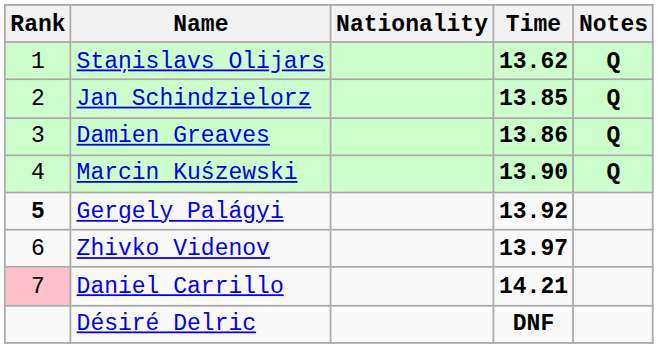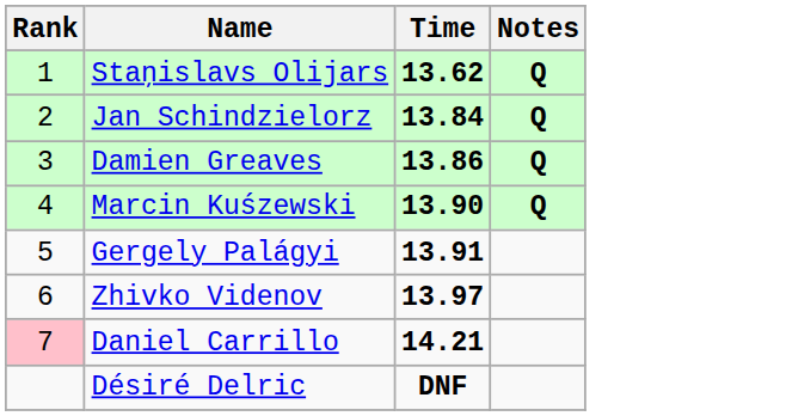 <table class="wikitable sortable" style="text-align:center">
 <tr>
 <th>Rank</th>
 <th>Name</th>
-<th>Nationality</th>
 <th>Time</th>
 <th>Notes</th>
 </tr>
 <tr bgcolor=ccffcc>
 <td>1</td>
 <td align=left><a href='#'>Staņislavs Olijars</a></td>
-<td align=left></td>
 <td><strong>13.62</strong></td>
 <td><strong>Q</strong></td>
 </tr>
 <tr bgcolor=ccffcc>
 <td>2</td>
 <td align=left><a href='#'>Jan Schindzielorz</a></td>
-<td align=left></td>
-<td><strong>13.85</strong></td>
+<td><strong>13.84</strong></td>
 <td><strong>Q</strong></td>
 </tr>
 <tr bgcolor=ccffcc>
 <td>3</td>
 <td align=left><a href='#'>Damien Greaves</a></td>
-<td align=left></td>
 <td><strong>13.86</strong></td>
 <td><strong>Q</strong></td>
 </tr>
 <tr bgcolor=ccffcc>
 <td>4</td>
 <td align=left><a href='#'>Marcin Kuśzewski</a></td>
-<td align=left></td>
 <td><strong>13.90</strong></td>
 <td><strong>Q</strong></td>
 </tr>
 <tr>
-<td><strong>5</strong></td>
+<td>5</td>
 <td align=left><a href='#'>Gergely Palágyi</a></td>
-<td align=left></td>
-<td><strong>13.92</strong></td>
+<td><strong>13.91</strong></td>
 <td></td>
 </tr>
 <tr>
 <td>6</td>
 <td align=left><a href='#'>Zhivko Videnov</a></td>
-<td align=left></td>
 <td><strong>13.97</strong></td>
 <td></td>
 </tr>
 <tr>
 <td style="background: pink;">7</td>
 <td align=left><a href='#'>Daniel Carrillo</a></td>
-<td align=left></td>
 <td><strong>14.21</strong></td>
 <td></td>
 </tr>
 <tr>
 <td></td>
 <td align=left><a href='#'>Désiré Delric</a></td>
-<td align=left></td>
 <td><strong>DNF</strong></td>
 <td></td>
 </tr>
 </table>
